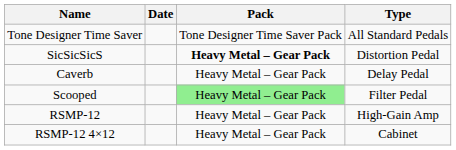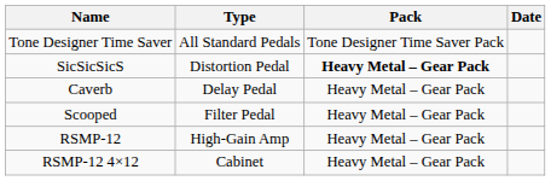 <table class="wikitable sortable" style="text-align: center">
 <tr>
 <th>Name</th>
+<th>Type</th>
+<th>Pack</th>
 <th>Date</th>
-<th>Pack</th>
-<th>Type</th>
 </tr>
 <tr>
 <td>Tone Designer Time Saver</td>
+<td>All Standard Pedals</td>
+<td>Tone Designer Time Saver Pack</td>
 <td></td>
-<td>Tone Designer Time Saver Pack</td>
-<td>All Standard Pedals</td>
 </tr>
 <tr>
 <td>SicSicSicS</td>
+<td>Distortion Pedal</td>
+<td><strong>Heavy Metal – Gear Pack</strong></td>
 <td></td>
-<td><strong>Heavy Metal – Gear Pack</strong></td>
-<td>Distortion Pedal</td>
 </tr>
 <tr>
 <td>Caverb</td>
+<td>Delay Pedal</td>
+<td>Heavy Metal – Gear Pack</td>
 <td></td>
-<td>Heavy Metal – Gear Pack</td>
-<td>Delay Pedal</td>
 </tr>
 <tr>
 <td>Scooped</td>
+<td>Filter Pedal</td>
+<td>Heavy Metal – Gear Pack</td>
 <td></td>
-<td style="background: lightgreen;">Heavy Metal – Gear Pack</td>
-<td>Filter Pedal</td>
 </tr>
 <tr>
 <td>RSMP-12</td>
+<td>High-Gain Amp</td>
+<td>Heavy Metal – Gear Pack</td>
 <td></td>
-<td>Heavy Metal – Gear Pack</td>
-<td>High-Gain Amp</td>
 </tr>
 <tr>
 <td>RSMP-12 4×12</td>
+<td>Cabinet</td>
+<td>Heavy Metal – Gear Pack</td>
 <td></td>
-<td>Heavy Metal – Gear Pack</td>
-<td>Cabinet</td>
 </tr>
 </table>
